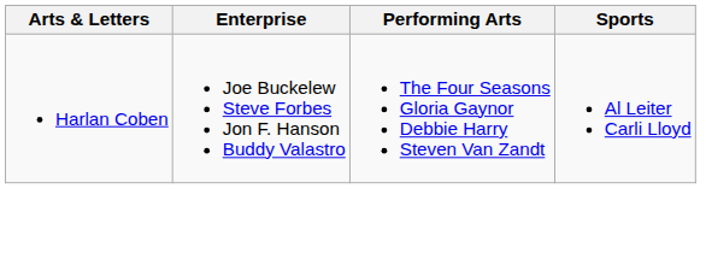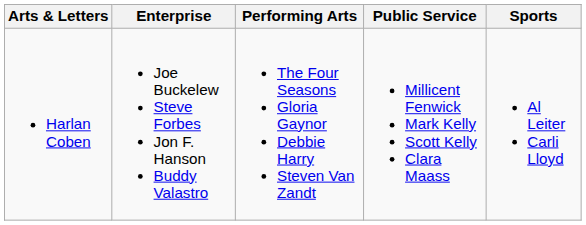 <table class="wikitable">
 <tr>
 <th>Arts & Letters</th>
 <th>Enterprise</th>
 <th>Performing Arts</th>
+<th>Public Service</th>
 <th>Sports</th>
 </tr>
 <tr>
 <td><br><ul><li><a href='#'>Harlan Coben</a></li></ul></td>
 <td><br><ul><li>Joe Buckelew</li><li><a href='#'>Steve Forbes</a></li><li>Jon F. Hanson</li><li><a href='#'>Buddy Valastro</a></li></ul></td>
 <td><br><ul><li><a href='#'>The Four Seasons</a></li><li><a href='#'>Gloria Gaynor</a></li><li><a href='#'>Debbie Harry</a></li><li><a href='#'>Steven Van Zandt</a></li></ul></td>
+<td><br><ul><li><a href='#'>Millicent Fenwick</a></li><li><a href='#'>Mark Kelly</a></li><li><a href='#'>Scott Kelly</a></li><li><a href='#'>Clara Maass</a></li></ul></td>
 <td><br><ul><li><a href='#'>Al Leiter</a></li><li><a href='#'>Carli Lloyd</a></li></ul></td>
 </tr>
 </table>
